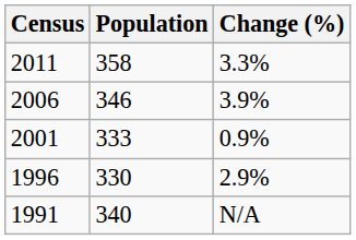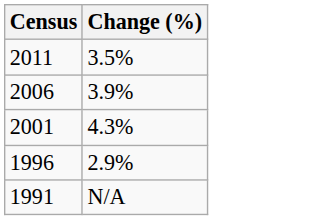 <table class="wikitable">
 <tr>
 <th>Census</th>
-<th>Population</th>
 <th>Change (%)</th>
 </tr>
 <tr>
 <td>2011</td>
-<td>358</td>
-<td> 3.3%</td>
+<td> 3.5%</td>
 </tr>
 <tr>
 <td>2006</td>
-<td>346</td>
 <td> 3.9%</td>
 </tr>
 <tr>
 <td>2001</td>
-<td>333</td>
-<td> 0.9%</td>
+<td> 4.3%</td>
 </tr>
 <tr>
 <td>1996</td>
-<td>330</td>
 <td> 2.9%</td>
 </tr>
 <tr>
 <td>1991</td>
-<td>340</td>
 <td>N/A</td>
 </tr>
 </table>
